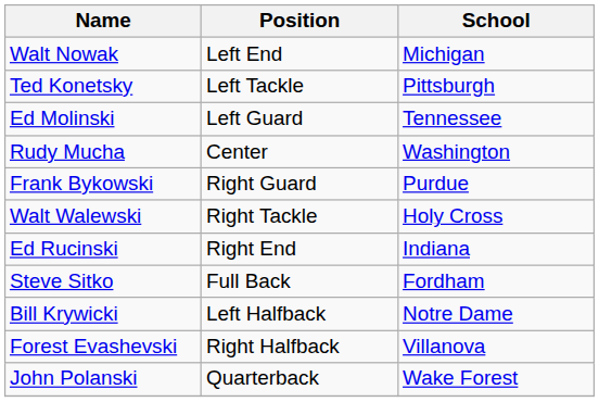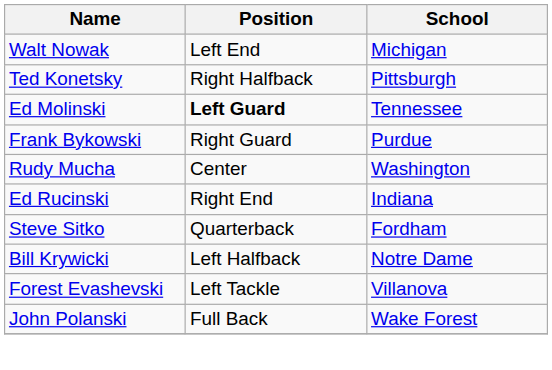 <table class="wikitable sortable">
 <tr>
 <th bgcolor="#DDDDFF" width="30%">Name</th>
 <th bgcolor="#DDDDFF" width="30%">Position</th>
 <th bgcolor="#DDDDFF" width="30%">School</th>
 </tr>
 <tr align="left">
 <td><a href='#'>Walt Nowak</a></td>
 <td>Left End</td>
 <td><a href='#'>Michigan</a></td>
 </tr>
 <tr align="left">
 <td><a href='#'>Ted Konetsky</a></td>
-<td>Left Tackle</td>
+<td>Right Halfback</td>
 <td><a href='#'>Pittsburgh</a></td>
 </tr>
 <tr align="left">
 <td><a href='#'>Ed Molinski</a></td>
-<td>Left Guard</td>
+<td><strong>Left Guard</strong></td>
 <td><a href='#'>Tennessee</a></td>
-</tr>
-<tr align="left">
-<td><a href='#'>Rudy Mucha</a></td>
-<td>Center</td>
-<td><a href='#'>Washington</a></td>
 </tr>
 <tr align="left">
 <td><a href='#'>Frank Bykowski</a></td>
 <td>Right Guard</td>
 <td><a href='#'>Purdue</a></td>
 </tr>
 <tr align="left">
-<td><a href='#'>Walt Walewski</a></td>
-<td>Right Tackle</td>
-<td><a href='#'>Holy Cross</a></td>
+<td><a href='#'>Rudy Mucha</a></td>
+<td>Center</td>
+<td><a href='#'>Washington</a></td>
 </tr>
 <tr align="left">
 <td><a href='#'>Ed Rucinski</a></td>
 <td>Right End</td>
 <td><a href='#'>Indiana</a></td>
 </tr>
 <tr align="left">
 <td><a href='#'>Steve Sitko</a></td>
-<td>Full Back</td>
+<td>Quarterback</td>
 <td><a href='#'>Fordham</a></td>
 </tr>
 <tr align="left">
 <td><a href='#'>Bill Krywicki</a></td>
 <td>Left Halfback</td>
 <td><a href='#'>Notre Dame</a></td>
 </tr>
 <tr align="left">
 <td><a href='#'>Forest Evashevski</a></td>
-<td>Right Halfback</td>
+<td>Left Tackle</td>
 <td><a href='#'>Villanova</a></td>
 </tr>
 <tr align="left">
 <td><a href='#'>John Polanski</a></td>
-<td>Quarterback</td>
+<td>Full Back</td>
 <td><a href='#'>Wake Forest</a></td>
 </tr>
 <tr align="left">
 </tr>
 </table>
